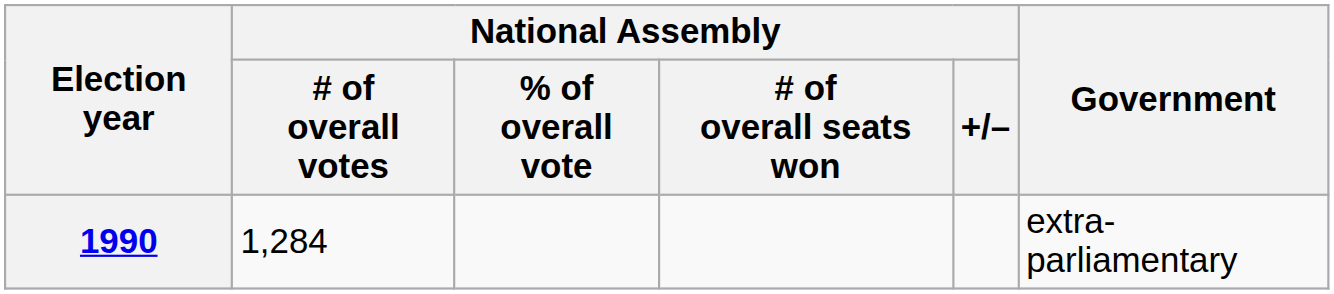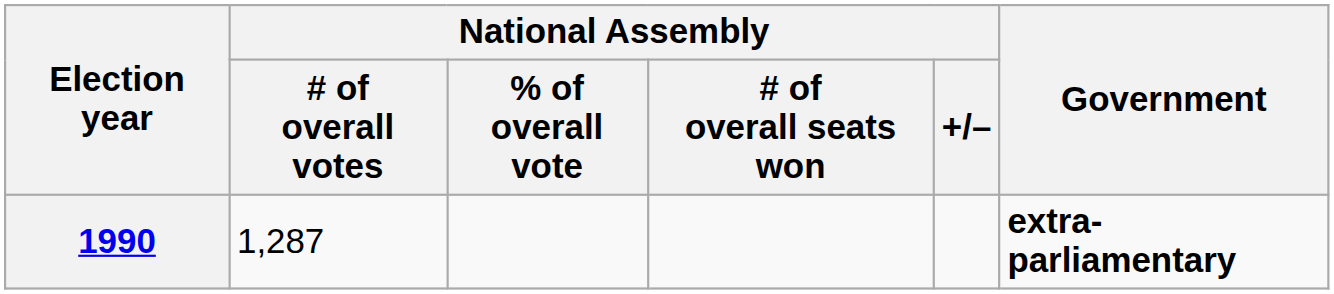 <table class=wikitable>
 <tr>
 <th rowspan=2>Election year</th>
 <th colspan=4>National Assembly</th>
 <th rowspan=2>Government</th>
 </tr>
 <tr>
 <th># of<br>overall votes</th>
 <th>% of<br>overall vote</th>
 <th># of<br>overall seats won</th>
 <th>+/–</th>
 </tr>
 <tr>
 <th><a href='#'>1990</a></th>
-<td>1,284</td>
+<td>1,287</td>
 <td></td>
 <td></td>
 <td></td>
-<td>extra-parliamentary</td>
+<td><strong>extra-parliamentary</strong></td>
 </tr>
 </table>
